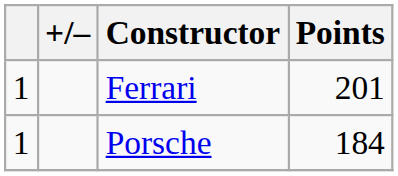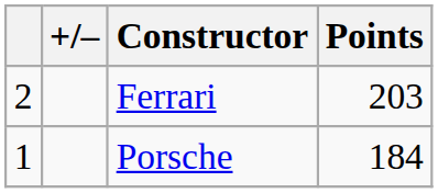 <table class="wikitable" style="font-size: 95%;">
 <tr>
 <th scope="col"></th>
 <th scope="col">+/–</th>
 <th scope="col">Constructor</th>
 <th scope="col">Points</th>
 </tr>
 <tr>
-<td align="center">1</td>
+<td align="center">2</td>
 <td align="left"></td>
 <td> <a href='#'>Ferrari</a></td>
-<td align="right">201</td>
+<td align="right">203</td>
 </tr>
 <tr>
 <td align="center">1</td>
 <td align="left"></td>
 <td> <a href='#'>Porsche</a></td>
 <td align="right">184</td>
 </tr>
 <tr>
 </tr>
 </table>
